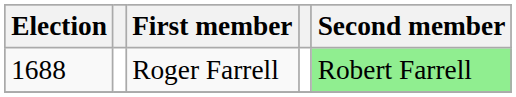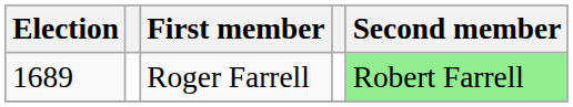 <table class="wikitable">
 <tr>
 <th>Election</th>
 <th></th>
 <th>First member</th>
 <th></th>
 <th>Second member</th>
 </tr>
 <tr>
-<td>1688</td>
+<td>1689</td>
 <td style="background-color: white"></td>
 <td>Roger Farrell</td>
 <td style="background-color: white"></td>
 <td style="background: lightgreen;">Robert Farrell</td>
 </tr>
 <tr>
 </tr>
 </table>
